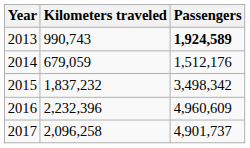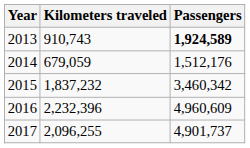 <table class="wikitable">
 <tr>
 <th>Year</th>
 <th>Kilometers traveled</th>
 <th>Passengers</th>
 </tr>
 <tr>
 <td>2013</td>
-<td>990,743</td>
+<td>910,743</td>
 <td><strong>1,924,589</strong></td>
 </tr>
 <tr>
 <td>2014</td>
 <td>679,059</td>
 <td>1,512,176</td>
 </tr>
 <tr>
 <td>2015</td>
 <td>1,837,232</td>
-<td>3,498,342</td>
+<td>3,460,342</td>
 </tr>
 <tr>
 <td>2016</td>
 <td>2,232,396</td>
 <td>4,960,609</td>
 </tr>
 <tr>
 <td>2017</td>
-<td>2,096,258</td>
+<td>2,096,255</td>
 <td>4,901,737</td>
 </tr>
 </table>
